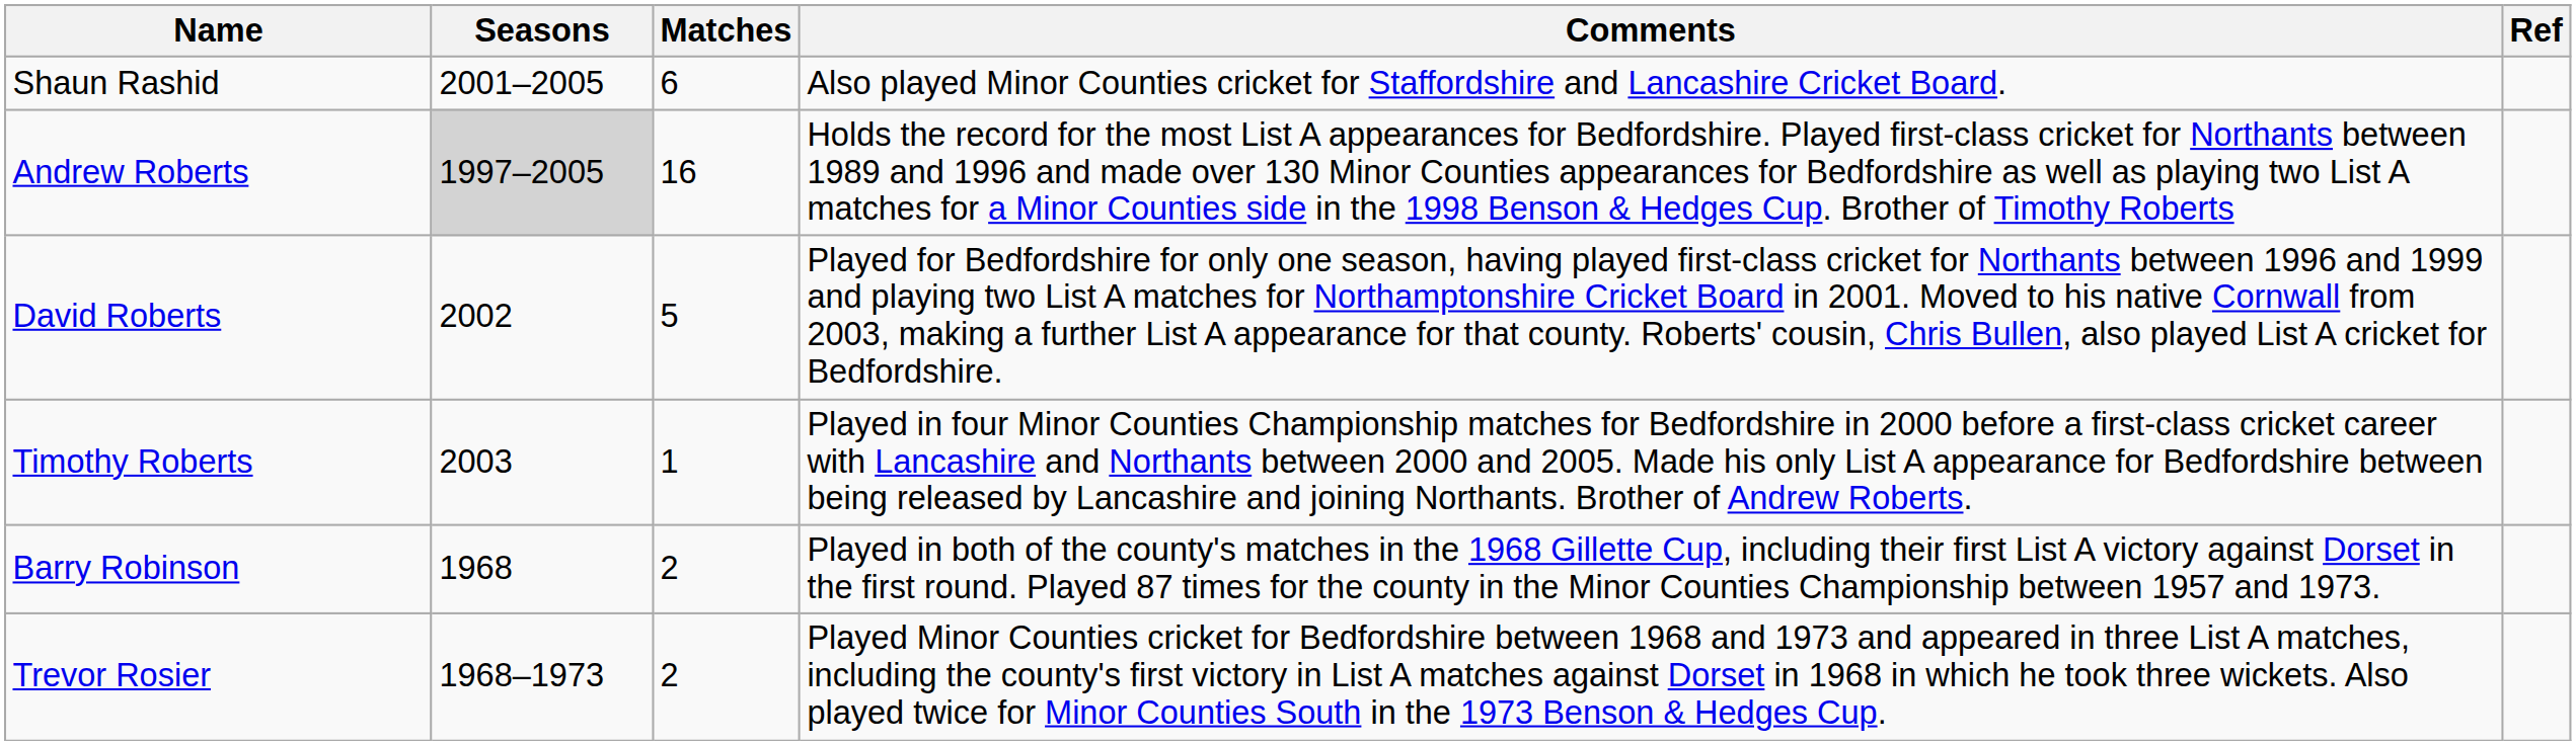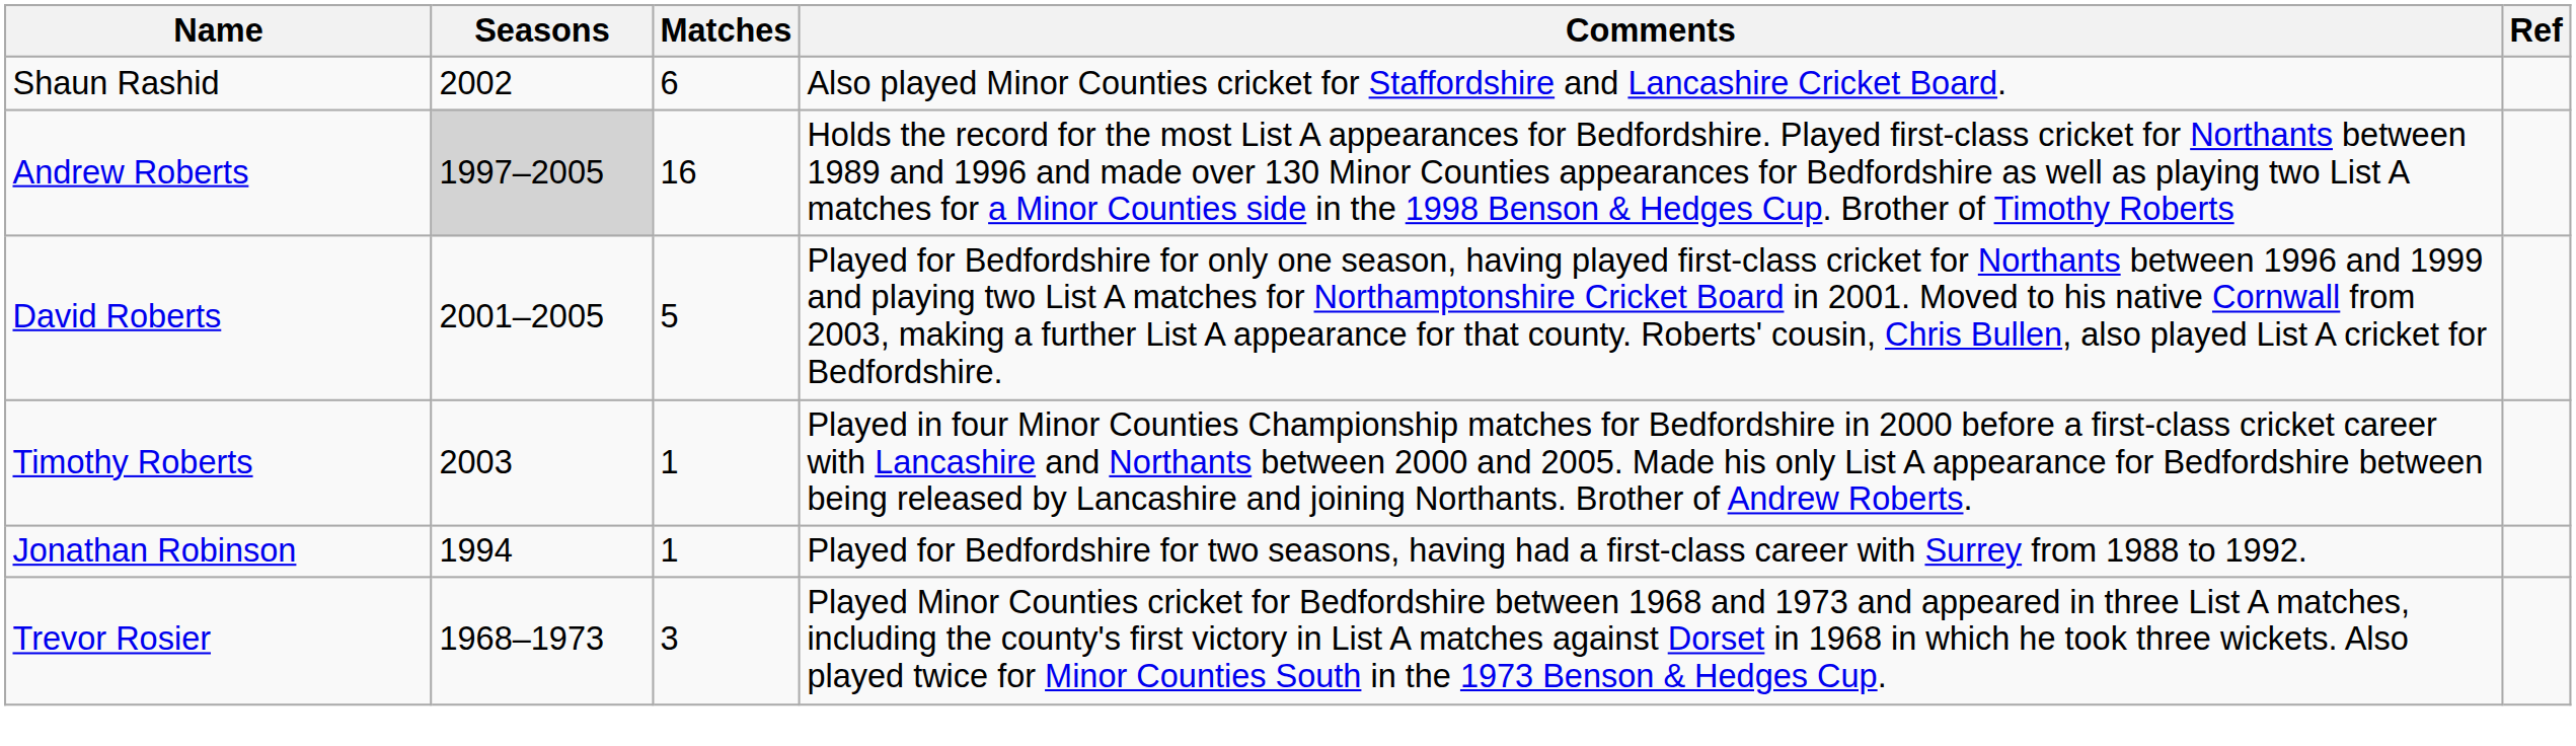 <table class="wikitable">
 <tr>
 <th style="width:200px">Name</th>
 <th style="width:100px">Seasons</th>
 <th>Matches</th>
 <th>Comments</th>
 <th>Ref</th>
 </tr>
 <tr>
 <td>Shaun Rashid</td>
-<td>2001–2005</td>
+<td>2002</td>
 <td>6</td>
 <td>Also played Minor Counties cricket for <a href='#'>Staffordshire</a> and <a href='#'>Lancashire Cricket Board</a>.</td>
 <td></td>
 </tr>
 <tr>
 <td><a href='#'>Andrew Roberts</a></td>
 <td style="background: lightgrey;">1997–2005</td>
 <td>16</td>
 <td>Holds the record for the most List A appearances for Bedfordshire. Played first-class cricket for <a href='#'>Northants</a> between 1989 and 1996 and made over 130 Minor Counties appearances for Bedfordshire as well as playing two List A matches for <a href='#'>a Minor Counties side</a> in the <a href='#'>1998 Benson & Hedges Cup</a>. Brother of <a href='#'>Timothy Roberts</a></td>
 <td></td>
 </tr>
 <tr>
 <td><a href='#'>David Roberts</a></td>
-<td>2002</td>
+<td>2001–2005</td>
 <td>5</td>
 <td>Played for Bedfordshire for only one season, having played first-class cricket for <a href='#'>Northants</a> between 1996 and 1999 and playing two List A matches for <a href='#'>Northamptonshire Cricket Board</a> in 2001. Moved to his native <a href='#'>Cornwall</a> from 2003, making a further List A appearance for that county. Roberts' cousin, <a href='#'>Chris Bullen</a>, also played List A cricket for Bedfordshire.</td>
 <td></td>
 </tr>
 <tr>
 <td><a href='#'>Timothy Roberts</a></td>
 <td>2003</td>
 <td>1</td>
 <td>Played in four Minor Counties Championship matches for Bedfordshire in 2000 before a first-class cricket career with <a href='#'>Lancashire</a> and <a href='#'>Northants</a> between 2000 and 2005. Made his only List A appearance for Bedfordshire between being released by Lancashire and joining Northants. Brother of <a href='#'>Andrew Roberts</a>.</td>
 <td></td>
 </tr>
 <tr>
-<td><a href='#'>Barry Robinson</a></td>
-<td>1968</td>
-<td>2</td>
-<td>Played in both of the county's matches in the <a href='#'>1968 Gillette Cup</a>, including their first List A victory against <a href='#'>Dorset</a> in the first round. Played 87 times for the county in the Minor Counties Championship between 1957 and 1973.</td>
+<td><a href='#'>Jonathan Robinson</a></td>
+<td>1994</td>
+<td>1</td>
+<td>Played for Bedfordshire for two seasons, having had a first-class career with <a href='#'>Surrey</a> from 1988 to 1992.</td>
 <td></td>
 </tr>
 <tr>
 <td><a href='#'>Trevor Rosier</a></td>
 <td>1968–1973</td>
-<td>2</td>
+<td>3</td>
 <td>Played Minor Counties cricket for Bedfordshire between 1968 and 1973 and appeared in three List A matches, including the county's first victory in List A matches against <a href='#'>Dorset</a> in 1968 in which he took three wickets. Also played twice for <a href='#'>Minor Counties South</a> in the <a href='#'>1973 Benson & Hedges Cup</a>.</td>
 <td></td>
 </tr>
 </table>
